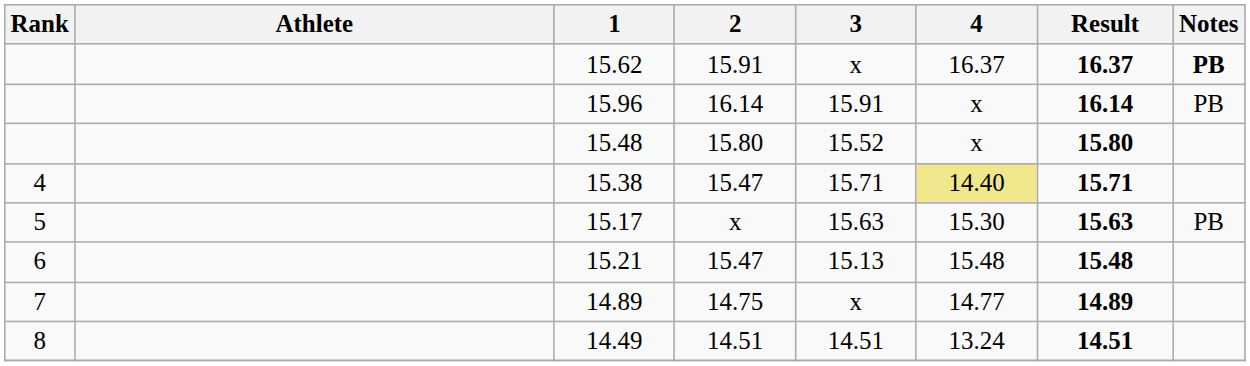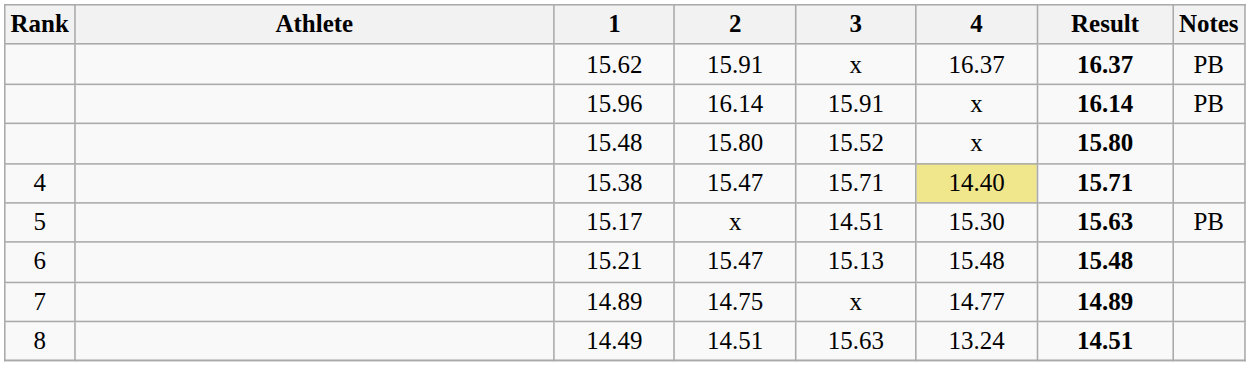 <table class="wikitable sortable" style="text-align:center">
 <tr>
 <th>Rank</th>
 <th width=300>Athlete</th>
 <th width=70>1</th>
 <th width=70>2</th>
 <th width=70>3</th>
 <th width=70>4</th>
 <th width=80>Result</th>
 <th>Notes</th>
 </tr>
 <tr>
 <td></td>
 <td align=left></td>
 <td>15.62</td>
 <td>15.91</td>
 <td>x</td>
 <td>16.37</td>
 <td><strong>16.37</strong></td>
-<td><strong>PB</strong></td>
+<td>PB</td>
 </tr>
 <tr>
 <td></td>
 <td align=left></td>
 <td>15.96</td>
 <td>16.14</td>
 <td>15.91</td>
 <td>x</td>
 <td><strong>16.14</strong></td>
 <td>PB</td>
 </tr>
 <tr>
 <td></td>
 <td align=left></td>
 <td>15.48</td>
 <td>15.80</td>
 <td>15.52</td>
 <td>x</td>
 <td><strong>15.80</strong></td>
 <td></td>
 </tr>
 <tr>
 <td>4</td>
 <td align=left></td>
 <td>15.38</td>
 <td>15.47</td>
 <td>15.71</td>
 <td style="background: khaki;">14.40</td>
 <td><strong>15.71</strong></td>
 <td></td>
 </tr>
 <tr>
 <td>5</td>
 <td align=left></td>
 <td>15.17</td>
 <td>x</td>
-<td>15.63</td>
+<td>14.51</td>
 <td>15.30</td>
 <td><strong>15.63</strong></td>
 <td>PB</td>
 </tr>
 <tr>
 <td>6</td>
 <td align=left></td>
 <td>15.21</td>
 <td>15.47</td>
 <td>15.13</td>
 <td>15.48</td>
 <td><strong>15.48</strong></td>
 <td></td>
 </tr>
 <tr>
 <td>7</td>
 <td align=left></td>
 <td>14.89</td>
 <td>14.75</td>
 <td>x</td>
 <td>14.77</td>
 <td><strong>14.89</strong></td>
 <td></td>
 </tr>
 <tr>
 <td>8</td>
 <td align=left></td>
 <td>14.49</td>
 <td>14.51</td>
-<td>14.51</td>
+<td>15.63</td>
 <td>13.24</td>
 <td><strong>14.51</strong></td>
 <td></td>
 </tr>
 <tr>
 </tr>
 </table>
